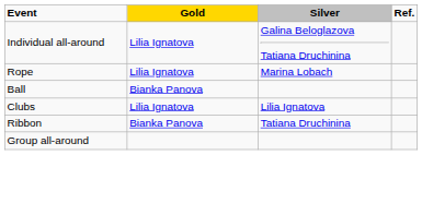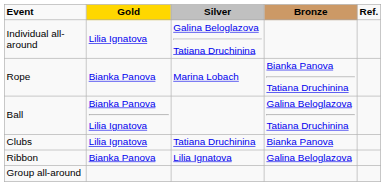 <table class="wikitable">
 <tr>
 <td style="width:12em;"><strong>Event</strong></td>
 <td style="text-align:center; background:gold; width:13em;"><strong>Gold</strong></td>
 <td style="text-align:center; background:silver; width:13em;"><strong>Silver</strong></td>
+<td style="text-align:center; background:#c96; width:13em;"><strong>Bronze</strong></td>
 <td style="width:1em;"><strong>Ref.</strong></td>
 </tr>
 <tr>
 <td>Individual all-around</td>
 <td> <a href='#'>Lilia Ignatova</a></td>
 <td> <a href='#'>Galina Beloglazova</a> <hr>  <a href='#'>Tatiana Druchinina</a></td>
 <td></td>
+<td></td>
 </tr>
 <tr>
 <td>Rope</td>
-<td> <a href='#'>Lilia Ignatova</a></td>
+<td> <a href='#'>Bianka Panova</a></td>
 <td> <a href='#'>Marina Lobach</a></td>
+<td> <a href='#'>Bianka Panova</a> <hr>  <a href='#'>Tatiana Druchinina</a></td>
 <td></td>
 </tr>
 <tr>
 <td>Ball</td>
-<td> <a href='#'>Bianka Panova</a></td>
+<td> <a href='#'>Bianka Panova</a> <hr>  <a href='#'>Lilia Ignatova</a></td>
 <td></td>
+<td> <a href='#'>Galina Beloglazova</a> <hr>  <a href='#'>Tatiana Druchinina</a></td>
 <td></td>
 </tr>
 <tr>
 <td>Clubs</td>
 <td> <a href='#'>Lilia Ignatova</a></td>
-<td> <a href='#'>Lilia Ignatova</a></td>
+<td> <a href='#'>Tatiana Druchinina</a></td>
+<td> <a href='#'>Bianka Panova</a></td>
 <td></td>
 </tr>
 <tr>
 <td>Ribbon</td>
 <td> <a href='#'>Bianka Panova</a></td>
-<td> <a href='#'>Tatiana Druchinina</a></td>
+<td> <a href='#'>Lilia Ignatova</a></td>
+<td> <a href='#'>Galina Beloglazova</a></td>
 <td></td>
 </tr>
 <tr>
 <td>Group all-around</td>
 <td></td>
 <td></td>
 <td></td>
+<td></td>
 </tr>
 </table>
